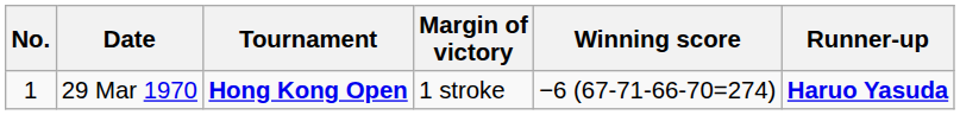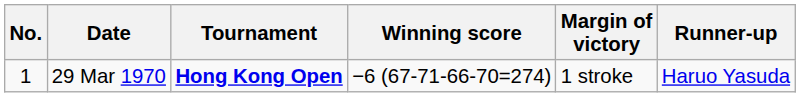 <table class="wikitable" style="font-size:95%;">
 <tr>
 <th>No.</th>
 <th>Date</th>
 <th>Tournament</th>
+<th>Winning score</th>
 <th>Margin of<br>victory</th>
-<th>Winning score</th>
 <th>Runner-up</th>
 </tr>
 <tr>
 <td align=center>1</td>
 <td align=right>29 Mar <a href='#'>1970</a></td>
 <td><strong><a href='#'>Hong Kong Open</a></strong></td>
+<td>−6 (67-71-66-70=274)</td>
 <td>1 stroke</td>
-<td>−6 (67-71-66-70=274)</td>
-<td><strong> <a href='#'>Haruo Yasuda</a></strong></td>
+<td> <a href='#'>Haruo Yasuda</a></td>
 </tr>
 </table>
